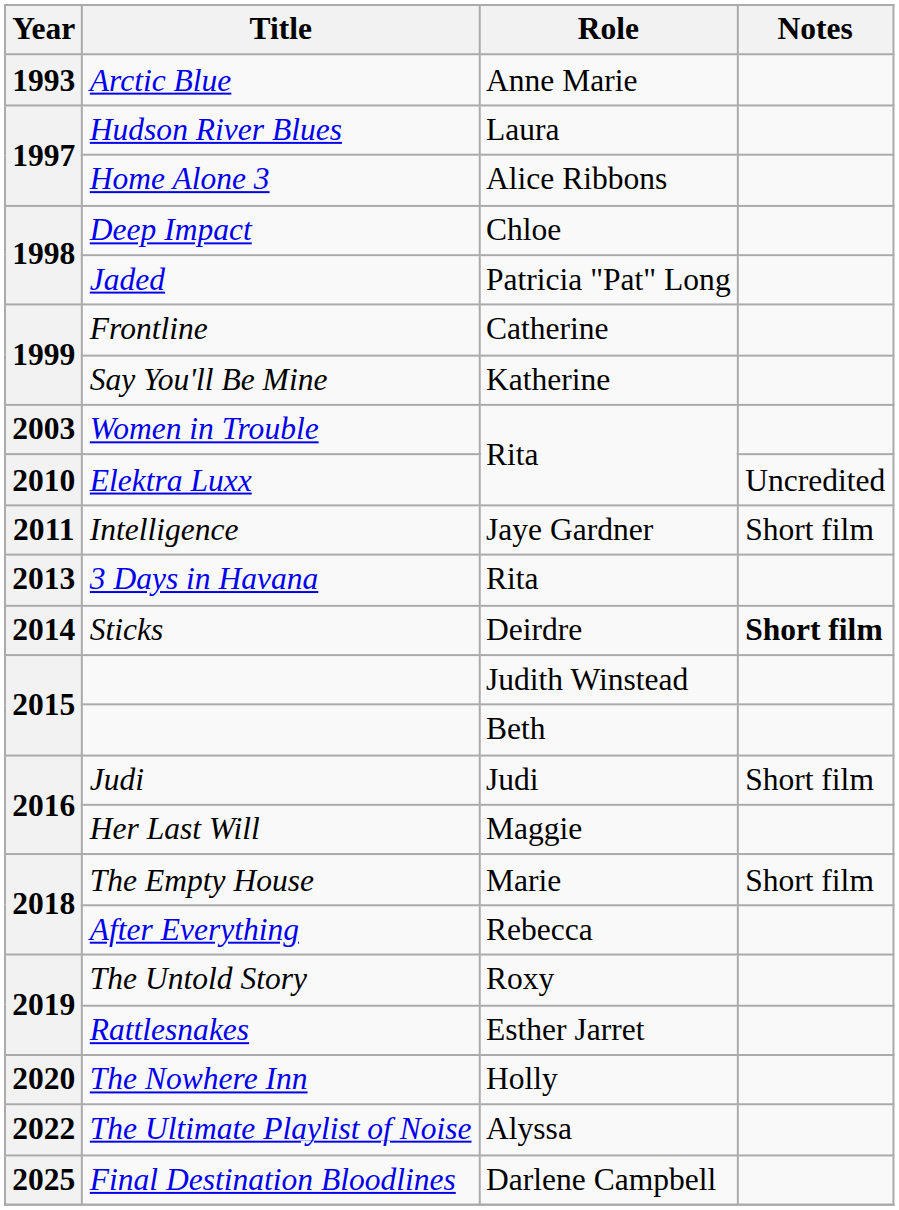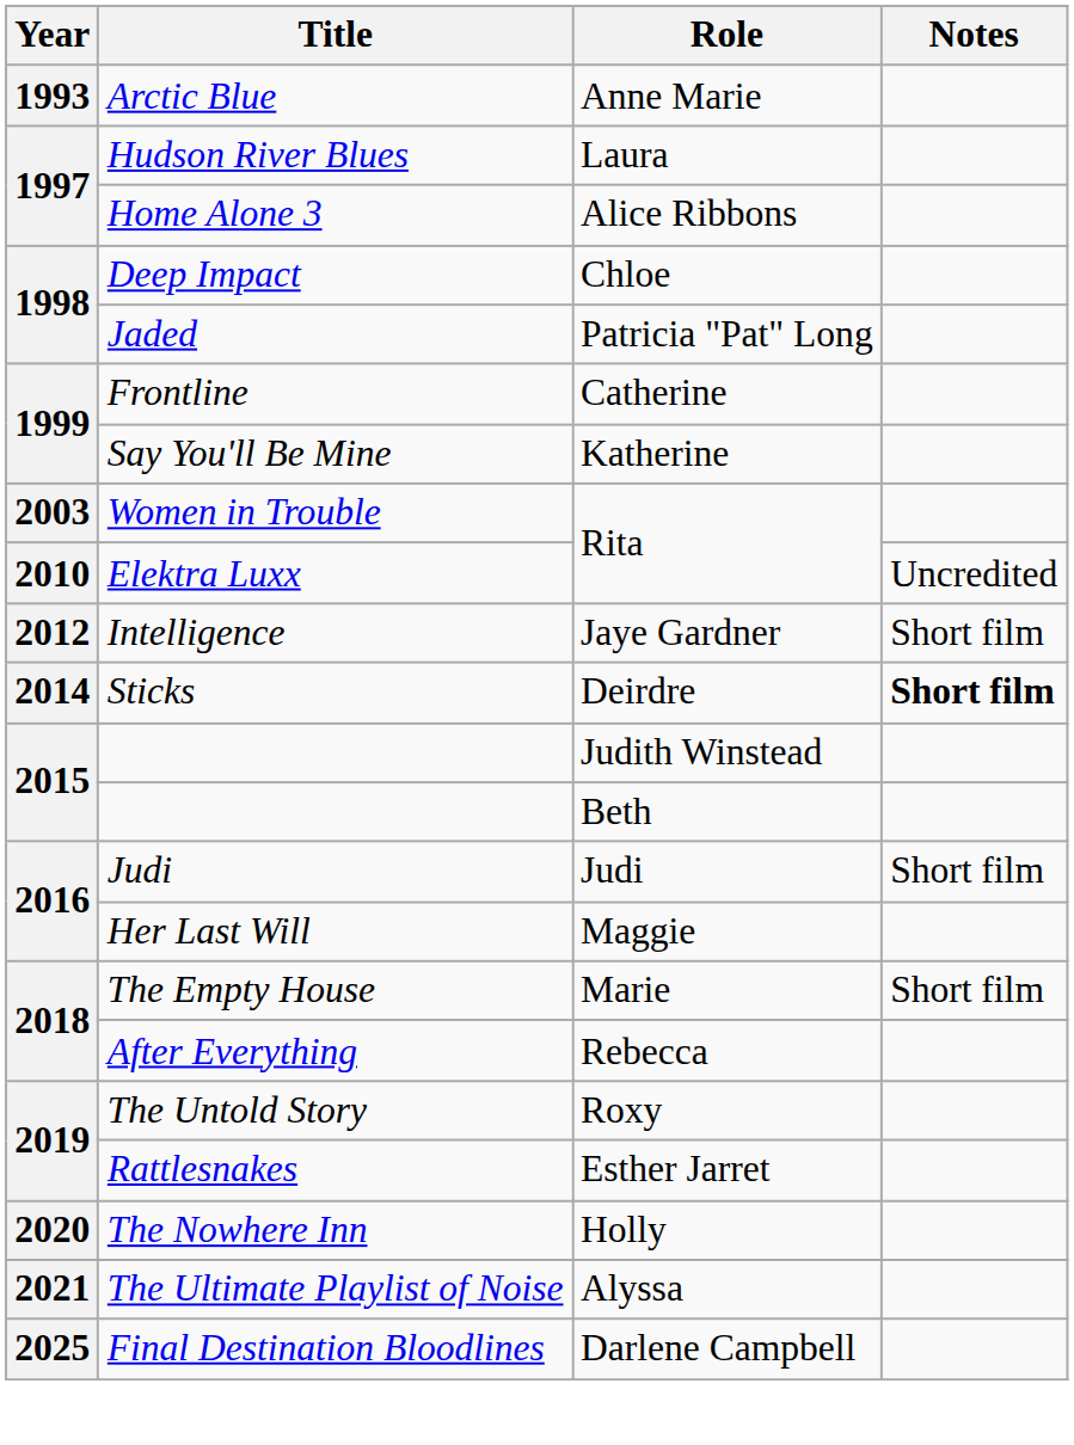 <table class="wikitable plainrowheaders sortable">
 <tr>
 <th scope="col">Year</th>
 <th scope="col">Title</th>
 <th scope="col">Role</th>
 <th scope="col" class="unsortable">Notes</th>
 </tr>
 <tr>
 <th scope="row">1993</th>
 <td><em><a href='#'>Arctic Blue</a></em></td>
 <td>Anne Marie</td>
 <td></td>
 </tr>
 <tr>
 <th scope="row" rowspan="2">1997</th>
 <td><em><a href='#'>Hudson River Blues</a></em></td>
 <td>Laura</td>
 <td></td>
 </tr>
 <tr>
 <td><em><a href='#'>Home Alone 3</a></em></td>
 <td>Alice Ribbons</td>
 <td></td>
 </tr>
 <tr>
 <th scope="row" rowspan="2">1998</th>
 <td><em><a href='#'>Deep Impact</a></em></td>
 <td>Chloe</td>
 <td></td>
 </tr>
 <tr>
 <td><em><a href='#'>Jaded</a></em></td>
 <td>Patricia "Pat" Long</td>
 <td></td>
 </tr>
 <tr>
 <th scope="row" rowspan="2">1999</th>
 <td><em>Frontline</em></td>
 <td>Catherine</td>
 <td></td>
 </tr>
 <tr>
 <td><em>Say You'll Be Mine</em></td>
 <td>Katherine</td>
 <td></td>
 </tr>
 <tr>
 <th scope="row">2003</th>
 <td><em><a href='#'>Women in Trouble</a></em></td>
 <td rowspan="2">Rita</td>
 <td></td>
 </tr>
 <tr>
 <th scope="row">2010</th>
 <td><em><a href='#'>Elektra Luxx</a></em></td>
 <td>Uncredited</td>
 </tr>
 <tr>
-<th scope="row">2011</th>
+<th scope="row">2012</th>
 <td><em>Intelligence</em></td>
 <td>Jaye Gardner</td>
 <td>Short film</td>
-</tr>
-<tr>
-<th scope="row">2013</th>
-<td><em><a href='#'>3 Days in Havana</a></em></td>
-<td>Rita</td>
-<td></td>
 </tr>
 <tr>
 <th scope="row">2014</th>
 <td><em>Sticks</em></td>
 <td>Deirdre</td>
 <td><strong>Short film</strong></td>
 </tr>
 <tr>
 <th scope="row" rowspan="2">2015</th>
 <td><em></em></td>
 <td>Judith Winstead</td>
 <td></td>
 </tr>
 <tr>
 <td><em></em></td>
 <td>Beth</td>
 <td></td>
 </tr>
 <tr>
 <th scope="row" rowspan="2">2016</th>
 <td><em>Judi</em></td>
 <td>Judi</td>
 <td>Short film</td>
 </tr>
 <tr>
 <td><em>Her Last Will</em></td>
 <td>Maggie</td>
 <td></td>
 </tr>
 <tr>
 <th scope="row" rowspan="2">2018</th>
 <td><em>The Empty House</em></td>
 <td>Marie</td>
 <td>Short film</td>
 </tr>
 <tr>
 <td><em><a href='#'>After Everything</a></em></td>
 <td>Rebecca</td>
 <td></td>
 </tr>
 <tr>
 <th scope="row" rowspan="2">2019</th>
 <td><em>The Untold Story</em></td>
 <td>Roxy</td>
 <td></td>
 </tr>
 <tr>
 <td><em><a href='#'>Rattlesnakes</a></em></td>
 <td>Esther Jarret</td>
 <td></td>
 </tr>
 <tr>
 <th scope="row">2020</th>
 <td><em><a href='#'>The Nowhere Inn</a></em></td>
 <td>Holly</td>
 <td></td>
 </tr>
 <tr>
-<th scope="row">2022</th>
+<th scope="row">2021</th>
 <td><em><a href='#'>The Ultimate Playlist of Noise</a></em></td>
 <td>Alyssa</td>
 <td></td>
 </tr>
 <tr>
 <th scope="row">2025</th>
 <td><em><a href='#'>Final Destination Bloodlines</a></em></td>
 <td>Darlene Campbell</td>
 <td></td>
 </tr>
 <tr>
 </tr>
 </table>
